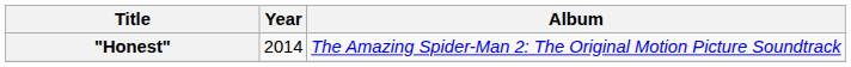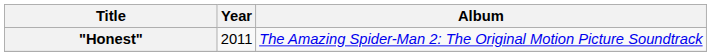 <table class="wikitable plainrowheaders" style="text-align:center;">
 <tr>
 <th scope="col" style="width:14em;">Title</th>
 <th scope="col">Year</th>
 <th scope="col">Album</th>
 </tr>
 <tr>
 <th scope="row">"Honest"</th>
-<td>2014</td>
+<td>2011</td>
 <td><em><a href='#'>The Amazing Spider-Man 2: The Original Motion Picture Soundtrack</a></em></td>
 </tr>
 <tr>
 </tr>
 </table>
